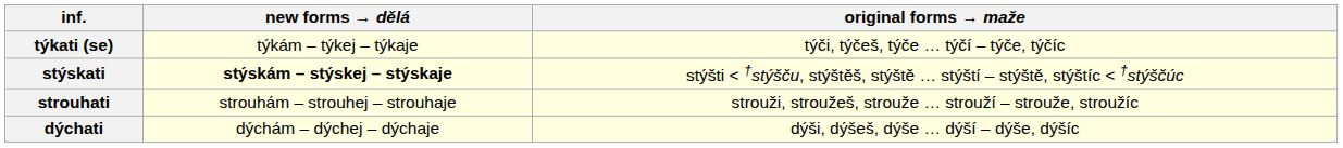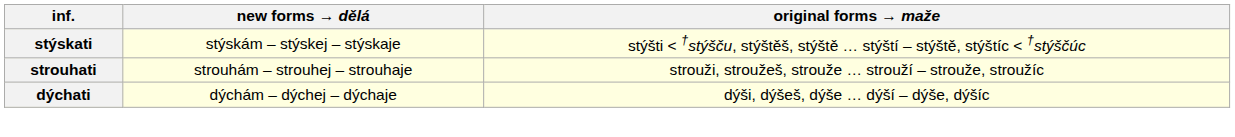 <table class="wikitable" border="1" width=100% style="text-align:center; background:lightyellow">
 <tr>
 <th>inf.</th>
 <th>new forms → <em>dělá</em></th>
 <th>original forms → <em>maže</em></th>
 </tr>
 <tr>
-<th>týkati (se)</th>
-<td>týkám – týkej – týkaje</td>
-<td>týči, týčeš, týče … týčí – týče, týčíc</td>
-</tr>
-<tr>
 <th>stýskati</th>
-<td><strong>stýskám – stýskej – stýskaje</strong></td>
+<td>stýskám – stýskej – stýskaje</td>
 <td>stýšti < <em><sup>†</sup>stýšču</em>, stýštěš, stýště … stýští – stýště, stýštíc < <em><sup>†</sup>stýščúc</em></td>
 </tr>
 <tr>
 <th>strouhati</th>
 <td>strouhám – strouhej – strouhaje</td>
 <td>strouži, stroužeš, strouže … strouží – strouže, stroužíc</td>
 </tr>
 <tr>
 <th>dýchati</th>
 <td>dýchám – dýchej – dýchaje</td>
 <td>dýši, dýšeš, dýše … dýší – dýše, dýšíc</td>
 </tr>
 </table>
